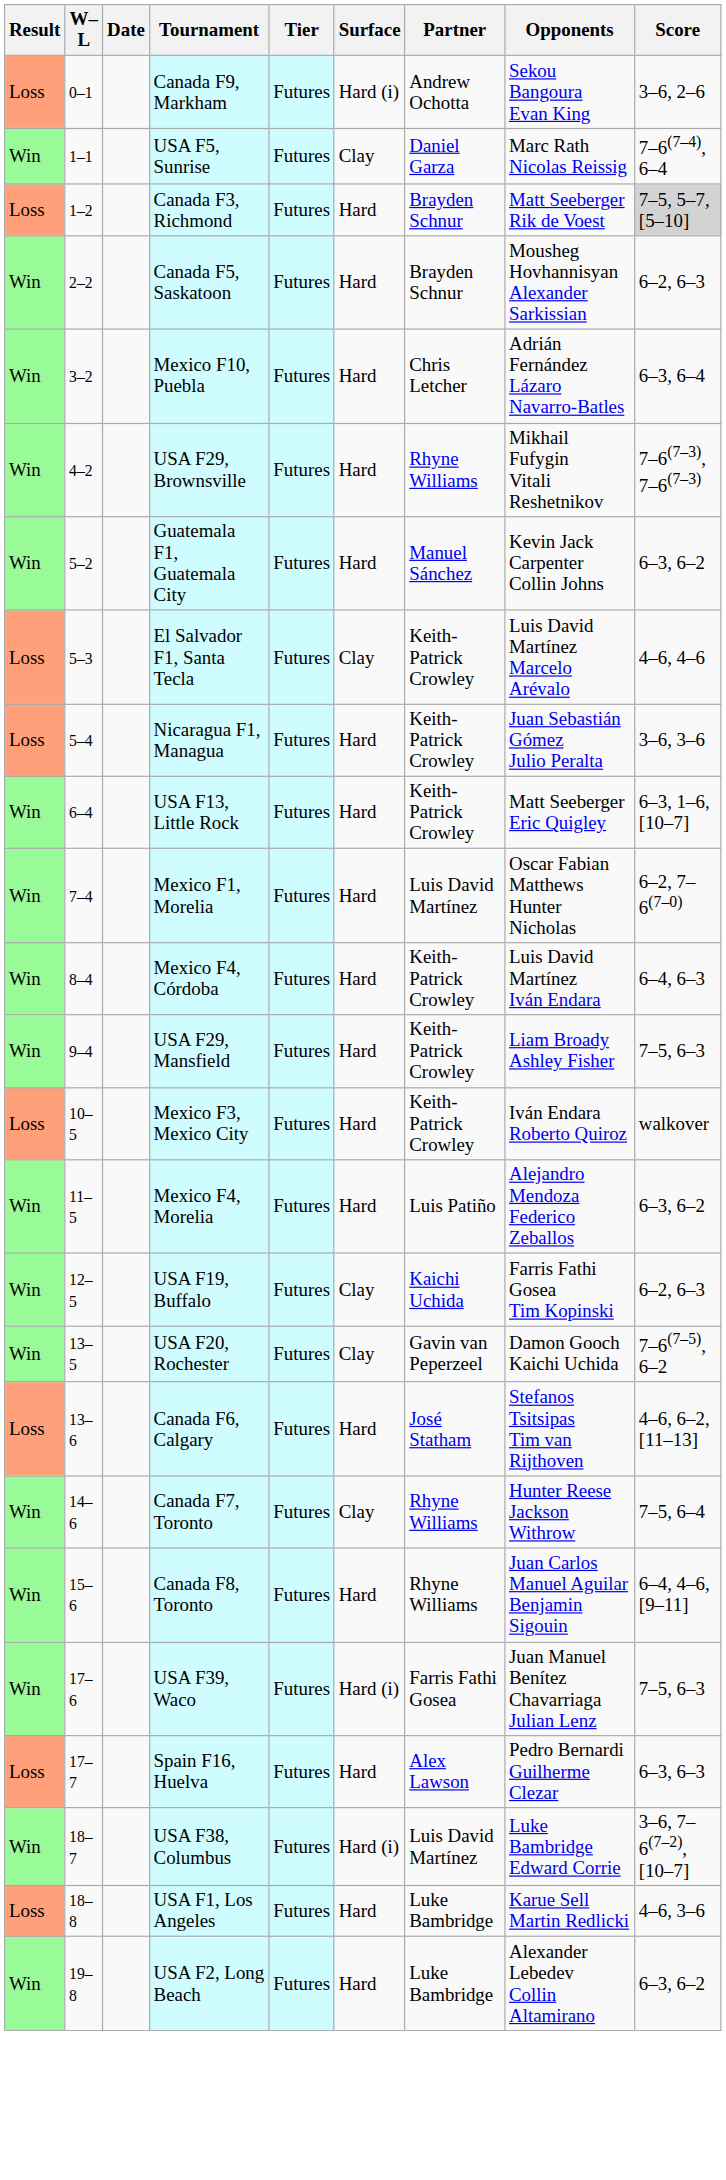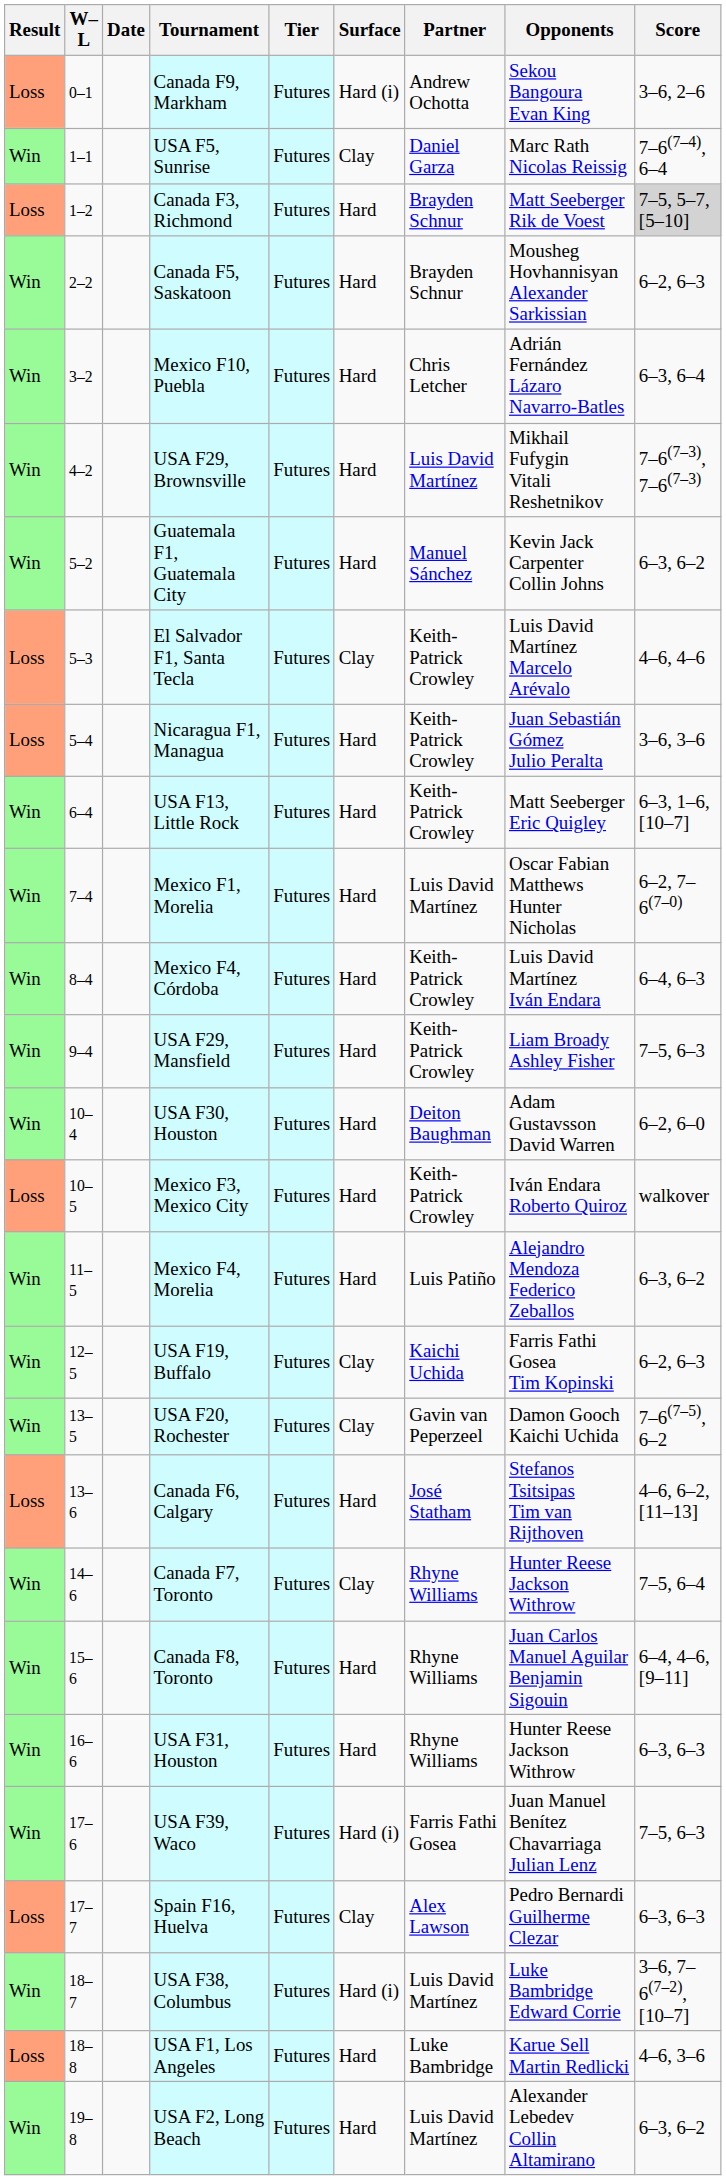 <table class="sortable wikitable nowrap">
 <tr>
 <th>Result</th>
 <th class="unsortable">W–L</th>
 <th>Date</th>
 <th>Tournament</th>
 <th>Tier</th>
 <th>Surface</th>
 <th>Partner</th>
 <th>Opponents</th>
 <th class="unsortable">Score</th>
 </tr>
 <tr>
 <td bgcolor=FFA07A>Loss</td>
 <td><small>0–1</small></td>
 <td></td>
 <td style="background:#cffcff;">Canada F9, Markham</td>
 <td style="background:#cffcff;">Futures</td>
 <td>Hard (i)</td>
 <td> Andrew Ochotta</td>
 <td> <a href='#'>Sekou Bangoura</a><br> <a href='#'>Evan King</a></td>
 <td>3–6, 2–6</td>
 </tr>
 <tr>
 <td bgcolor=98fb98>Win</td>
 <td><small>1–1</small></td>
 <td></td>
 <td style="background:#cffcff;">USA F5, Sunrise</td>
 <td style="background:#cffcff;">Futures</td>
 <td>Clay</td>
 <td> <a href='#'>Daniel Garza</a></td>
 <td> Marc Rath<br> <a href='#'>Nicolas Reissig</a></td>
 <td>7–6<sup>(7–4)</sup>, 6–4</td>
 </tr>
 <tr>
 <td bgcolor=FFA07A>Loss</td>
 <td><small>1–2</small></td>
 <td></td>
 <td style="background:#cffcff;">Canada F3, Richmond</td>
 <td style="background:#cffcff;">Futures</td>
 <td>Hard</td>
 <td> <a href='#'>Brayden Schnur</a></td>
 <td> <a href='#'>Matt Seeberger</a><br> <a href='#'>Rik de Voest</a></td>
 <td style="background: lightgrey;">7–5, 5–7, [5–10]</td>
 </tr>
 <tr>
 <td bgcolor=98fb98>Win</td>
 <td><small>2–2</small></td>
 <td></td>
 <td style="background:#cffcff;">Canada F5, Saskatoon</td>
 <td style="background:#cffcff;">Futures</td>
 <td>Hard</td>
 <td> Brayden Schnur</td>
 <td> Mousheg Hovhannisyan<br> <a href='#'>Alexander Sarkissian</a></td>
 <td>6–2, 6–3</td>
 </tr>
 <tr>
 <td bgcolor=98fb98>Win</td>
 <td><small>3–2</small></td>
 <td></td>
 <td style="background:#cffcff;">Mexico F10, Puebla</td>
 <td style="background:#cffcff;">Futures</td>
 <td>Hard</td>
 <td> Chris Letcher</td>
 <td> Adrián Fernández<br> <a href='#'>Lázaro Navarro-Batles</a></td>
 <td>6–3, 6–4</td>
 </tr>
 <tr>
 <td bgcolor=98fb98>Win</td>
 <td><small>4–2</small></td>
 <td></td>
 <td style="background:#cffcff;">USA F29, Brownsville</td>
 <td style="background:#cffcff;">Futures</td>
 <td>Hard</td>
-<td> <a href='#'>Rhyne Williams</a></td>
+<td> <a href='#'>Luis David Martínez</a></td>
 <td> Mikhail Fufygin<br> Vitali Reshetnikov</td>
 <td>7–6<sup>(7–3)</sup>, 7–6<sup>(7–3)</sup></td>
 </tr>
 <tr>
 <td bgcolor=98fb98>Win</td>
 <td><small>5–2</small></td>
 <td></td>
 <td style="background:#cffcff;">Guatemala F1, Guatemala City</td>
 <td style="background:#cffcff;">Futures</td>
 <td>Hard</td>
 <td> <a href='#'>Manuel Sánchez</a></td>
 <td> Kevin Jack Carpenter<br> Collin Johns</td>
 <td>6–3, 6–2</td>
 </tr>
 <tr>
 <td bgcolor=FFA07A>Loss</td>
 <td><small>5–3</small></td>
 <td></td>
 <td style="background:#cffcff;">El Salvador F1, Santa Tecla</td>
 <td style="background:#cffcff;">Futures</td>
 <td>Clay</td>
 <td> Keith-Patrick Crowley</td>
 <td> Luis David Martínez<br> <a href='#'>Marcelo Arévalo</a></td>
 <td>4–6, 4–6</td>
 </tr>
 <tr>
 <td bgcolor=FFA07A>Loss</td>
 <td><small>5–4</small></td>
 <td></td>
 <td style="background:#cffcff;">Nicaragua F1, Managua</td>
 <td style="background:#cffcff;">Futures</td>
 <td>Hard</td>
 <td> Keith-Patrick Crowley</td>
 <td> <a href='#'>Juan Sebastián Gómez</a><br> <a href='#'>Julio Peralta</a></td>
 <td>3–6, 3–6</td>
 </tr>
 <tr>
 <td bgcolor=98fb98>Win</td>
 <td><small>6–4</small></td>
 <td></td>
 <td style="background:#cffcff;">USA F13, Little Rock</td>
 <td style="background:#cffcff;">Futures</td>
 <td>Hard</td>
 <td> Keith-Patrick Crowley</td>
 <td> Matt Seeberger<br> <a href='#'>Eric Quigley</a></td>
 <td>6–3, 1–6, [10–7]</td>
 </tr>
 <tr>
 <td bgcolor=98fb98>Win</td>
 <td><small>7–4</small></td>
 <td></td>
 <td style="background:#cffcff;">Mexico F1, Morelia</td>
 <td style="background:#cffcff;">Futures</td>
 <td>Hard</td>
 <td> Luis David Martínez</td>
 <td> Oscar Fabian Matthews<br> Hunter Nicholas</td>
 <td>6–2, 7–6<sup>(7–0)</sup></td>
 </tr>
 <tr>
 <td bgcolor=98fb98>Win</td>
 <td><small>8–4</small></td>
 <td></td>
 <td style="background:#cffcff;">Mexico F4, Córdoba</td>
 <td style="background:#cffcff;">Futures</td>
 <td>Hard</td>
 <td> Keith-Patrick Crowley</td>
 <td> Luis David Martínez<br> <a href='#'>Iván Endara</a></td>
 <td>6–4, 6–3</td>
 </tr>
 <tr>
 <td bgcolor=98fb98>Win</td>
 <td><small>9–4</small></td>
 <td></td>
 <td style="background:#cffcff;">USA F29, Mansfield</td>
 <td style="background:#cffcff;">Futures</td>
 <td>Hard</td>
 <td> Keith-Patrick Crowley</td>
 <td> <a href='#'>Liam Broady</a><br> <a href='#'>Ashley Fisher</a></td>
 <td>7–5, 6–3</td>
 </tr>
 <tr>
+<td bgcolor=98fb98>Win</td>
+<td><small>10–4</small></td>
+<td></td>
+<td style="background:#cffcff;">USA F30, Houston</td>
+<td style="background:#cffcff;">Futures</td>
+<td>Hard</td>
+<td> <a href='#'>Deiton Baughman</a></td>
+<td> Adam Gustavsson<br> David Warren</td>
+<td>6–2, 6–0</td>
+</tr>
+<tr>
 <td bgcolor=FFA07A>Loss</td>
 <td><small>10–5</small></td>
 <td></td>
 <td style="background:#cffcff;">Mexico F3, Mexico City</td>
 <td style="background:#cffcff;">Futures</td>
 <td>Hard</td>
 <td> Keith-Patrick Crowley</td>
 <td> Iván Endara<br> <a href='#'>Roberto Quiroz</a></td>
 <td>walkover</td>
 </tr>
 <tr>
 <td bgcolor=98fb98>Win</td>
 <td><small>11–5</small></td>
 <td></td>
 <td style="background:#cffcff;">Mexico F4, Morelia</td>
 <td style="background:#cffcff;">Futures</td>
 <td>Hard</td>
 <td> Luis Patiño</td>
 <td> <a href='#'>Alejandro Mendoza</a><br> <a href='#'>Federico Zeballos</a></td>
 <td>6–3, 6–2</td>
 </tr>
 <tr>
 <td bgcolor=98fb98>Win</td>
 <td><small>12–5</small></td>
 <td></td>
 <td style="background:#cffcff;">USA F19, Buffalo</td>
 <td style="background:#cffcff;">Futures</td>
 <td>Clay</td>
 <td> <a href='#'>Kaichi Uchida</a></td>
 <td> Farris Fathi Gosea<br> <a href='#'>Tim Kopinski</a></td>
 <td>6–2, 6–3</td>
 </tr>
 <tr>
 <td bgcolor=98fb98>Win</td>
 <td><small>13–5</small></td>
 <td></td>
 <td style="background:#cffcff;">USA F20, Rochester</td>
 <td style="background:#cffcff;">Futures</td>
 <td>Clay</td>
 <td> Gavin van Peperzeel</td>
 <td> Damon Gooch<br> Kaichi Uchida</td>
 <td>7–6<sup>(7–5)</sup>, 6–2</td>
 </tr>
 <tr>
 <td bgcolor=FFA07A>Loss</td>
 <td><small>13–6</small></td>
 <td></td>
 <td style="background:#cffcff;">Canada F6, Calgary</td>
 <td style="background:#cffcff;">Futures</td>
 <td>Hard</td>
 <td> <a href='#'>José Statham</a></td>
 <td> <a href='#'>Stefanos Tsitsipas</a><br> <a href='#'>Tim van Rijthoven</a></td>
 <td>4–6, 6–2, [11–13]</td>
 </tr>
 <tr>
 <td bgcolor=98fb98>Win</td>
 <td><small>14–6</small></td>
 <td></td>
 <td style="background:#cffcff;">Canada F7, Toronto</td>
 <td style="background:#cffcff;">Futures</td>
 <td>Clay</td>
 <td> <a href='#'>Rhyne Williams</a></td>
 <td> <a href='#'>Hunter Reese</a><br> <a href='#'>Jackson Withrow</a></td>
 <td>7–5, 6–4</td>
 </tr>
 <tr>
 <td bgcolor=98fb98>Win</td>
 <td><small>15–6</small></td>
 <td></td>
 <td style="background:#cffcff;">Canada F8, Toronto</td>
 <td style="background:#cffcff;">Futures</td>
 <td>Hard</td>
 <td> Rhyne Williams</td>
 <td> <a href='#'>Juan Carlos Manuel Aguilar</a><br> <a href='#'>Benjamin Sigouin</a></td>
 <td>6–4, 4–6, [9–11]</td>
 </tr>
 <tr>
 <td bgcolor=98FB98>Win</td>
+<td><small>16–6</small></td>
+<td></td>
+<td style="background:#cffcff;">USA F31, Houston</td>
+<td style="background:#cffcff;">Futures</td>
+<td>Hard</td>
+<td> Rhyne Williams</td>
+<td> Hunter Reese<br> Jackson Withrow</td>
+<td>6–3, 6–3</td>
+</tr>
+<tr>
+<td bgcolor=98FB98>Win</td>
 <td><small>17–6</small></td>
 <td></td>
 <td style="background:#cffcff;">USA F39, Waco</td>
 <td style="background:#cffcff;">Futures</td>
 <td>Hard (i)</td>
 <td> Farris Fathi Gosea</td>
 <td> Juan Manuel Benítez Chavarriaga<br> <a href='#'>Julian Lenz</a></td>
 <td>7–5, 6–3</td>
 </tr>
 <tr>
 <td bgcolor=FFA07A>Loss</td>
 <td><small>17–7</small></td>
 <td></td>
 <td style="background:#cffcff;">Spain F16, Huelva</td>
 <td style="background:#cffcff;">Futures</td>
-<td>Hard</td>
+<td>Clay</td>
 <td> <a href='#'>Alex Lawson</a></td>
 <td> Pedro Bernardi<br> <a href='#'>Guilherme Clezar</a></td>
 <td>6–3, 6–3</td>
 </tr>
 <tr>
 <td bgcolor=98fb98>Win</td>
 <td><small>18–7</small></td>
 <td></td>
 <td style="background:#cffcff;">USA F38, Columbus</td>
 <td style="background:#cffcff;">Futures</td>
 <td>Hard (i)</td>
 <td> Luis David Martínez</td>
 <td> <a href='#'>Luke Bambridge</a><br> <a href='#'>Edward Corrie</a></td>
 <td>3–6, 7–6<sup>(7–2)</sup>, [10–7]</td>
 </tr>
 <tr>
 <td bgcolor=FFA07A>Loss</td>
 <td><small>18–8</small></td>
 <td></td>
 <td style="background:#cffcff;">USA F1, Los Angeles</td>
 <td style="background:#cffcff;">Futures</td>
 <td>Hard</td>
 <td> Luke Bambridge</td>
 <td> <a href='#'>Karue Sell</a><br> <a href='#'>Martin Redlicki</a></td>
 <td>4–6, 3–6</td>
 </tr>
 <tr>
 <td bgcolor=98FB98>Win</td>
 <td><small>19–8</small></td>
 <td></td>
 <td style="background:#cffcff;">USA F2, Long Beach</td>
 <td style="background:#cffcff;">Futures</td>
 <td>Hard</td>
-<td> Luke Bambridge</td>
+<td> Luis David Martínez</td>
 <td> Alexander Lebedev<br> <a href='#'>Collin Altamirano</a></td>
 <td>6–3, 6–2</td>
 </tr>
 </table>
